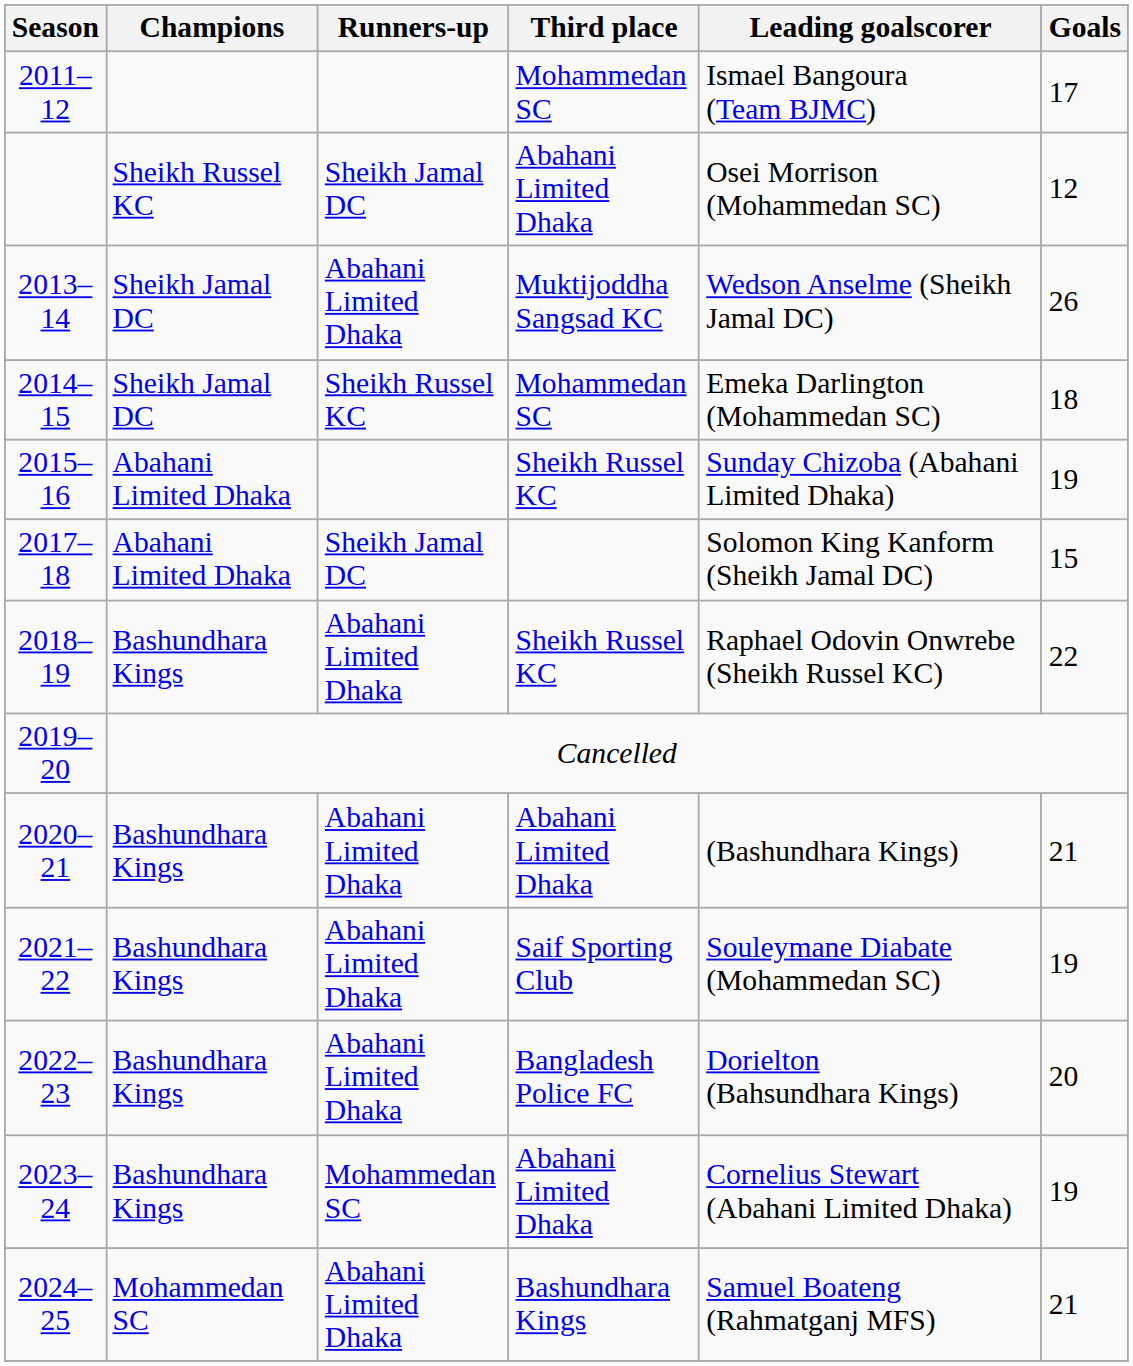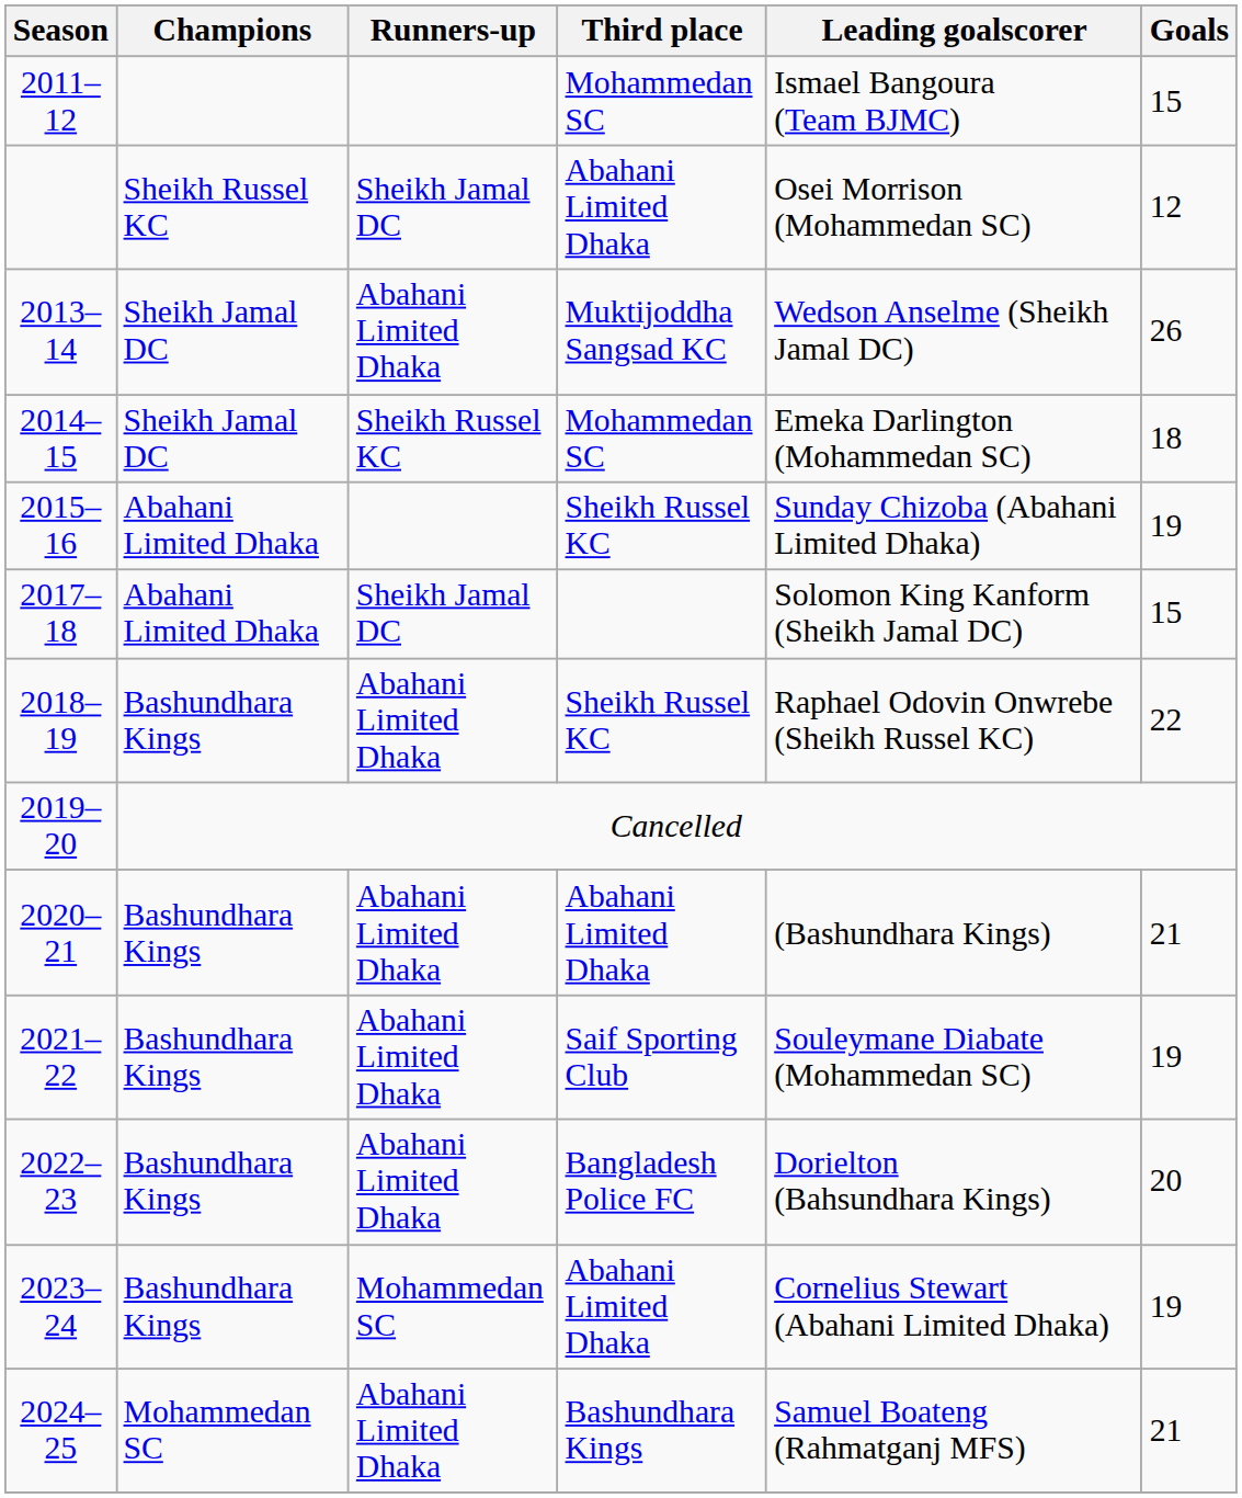 <table class="wikitable">
 <tr>
 <th width=7%>Season</th>
 <th width=19%>Champions</th>
 <th width=17%>Runners-up</th>
 <th width=17%>Third place</th>
 <th width=31%>Leading goalscorer</th>
 <th width=1%>Goals</th>
 </tr>
 <tr>
 <td style="text-align:center"><a href='#'>2011–12</a></td>
 <td></td>
 <td></td>
 <td><a href='#'>Mohammedan SC</a></td>
 <td> Ismael Bangoura	<br>(<a href='#'>Team BJMC</a>)</td>
-<td>17</td>
+<td>15</td>
 </tr>
 <tr>
 <td style="text-align:center"></td>
 <td><a href='#'>Sheikh Russel KC</a></td>
 <td><a href='#'>Sheikh Jamal DC</a></td>
 <td><a href='#'>Abahani Limited Dhaka</a></td>
 <td> Osei Morrison (Mohammedan SC)</td>
 <td>12</td>
 </tr>
 <tr>
 <td style="text-align:center"><a href='#'>2013–14</a></td>
 <td><a href='#'>Sheikh Jamal DC</a></td>
 <td><a href='#'>Abahani Limited Dhaka</a></td>
 <td><a href='#'>Muktijoddha Sangsad KC</a></td>
 <td> <a href='#'>Wedson Anselme</a> (Sheikh Jamal DC)</td>
 <td>26</td>
 </tr>
 <tr>
 <td style="text-align:center"><a href='#'>2014–15</a></td>
 <td><a href='#'>Sheikh Jamal DC</a></td>
 <td><a href='#'>Sheikh Russel KC</a></td>
 <td><a href='#'>Mohammedan SC</a></td>
 <td> Emeka Darlington (Mohammedan SC)</td>
 <td>18</td>
 </tr>
 <tr>
 <td style="text-align:center"><a href='#'>2015–16</a></td>
 <td><a href='#'>Abahani Limited Dhaka</a></td>
 <td></td>
 <td><a href='#'>Sheikh Russel KC</a></td>
 <td> <a href='#'>Sunday Chizoba</a> (Abahani Limited Dhaka)</td>
 <td>19</td>
 </tr>
 <tr>
 <td style="text-align:center"><a href='#'>2017–18</a></td>
 <td><a href='#'>Abahani Limited Dhaka</a></td>
 <td><a href='#'>Sheikh Jamal DC</a></td>
 <td></td>
 <td> Solomon King Kanform (Sheikh Jamal DC)</td>
 <td>15</td>
 </tr>
 <tr>
 <td style="text-align:center"><a href='#'>2018–19</a></td>
 <td><a href='#'>Bashundhara Kings</a></td>
 <td><a href='#'>Abahani Limited Dhaka</a></td>
 <td><a href='#'>Sheikh Russel KC</a></td>
 <td> Raphael Odovin Onwrebe (Sheikh Russel KC)</td>
 <td>22</td>
 </tr>
 <tr>
 <td style="text-align:center"><a href='#'>2019–20</a></td>
 <td style="text-align:center" colspan=5><em>Cancelled</em></td>
 </tr>
 <tr>
 <td style="text-align:center"><a href='#'>2020–21</a></td>
 <td><a href='#'>Bashundhara Kings</a></td>
 <td><a href='#'>Abahani Limited Dhaka</a></td>
 <td><a href='#'>Abahani Limited Dhaka</a></td>
 <td> (Bashundhara Kings)</td>
 <td>21</td>
 </tr>
 <tr>
 <td style="text-align:center"><a href='#'>2021–22</a></td>
 <td><a href='#'>Bashundhara Kings</a></td>
 <td><a href='#'>Abahani Limited Dhaka</a></td>
 <td><a href='#'>Saif Sporting Club</a></td>
 <td> <a href='#'>Souleymane Diabate</a> (Mohammedan SC)</td>
 <td>19</td>
 </tr>
 <tr>
 <td style="text-align:center"><a href='#'>2022–23</a></td>
 <td><a href='#'>Bashundhara Kings</a></td>
 <td><a href='#'>Abahani Limited Dhaka</a></td>
 <td><a href='#'>Bangladesh Police FC</a></td>
 <td> <a href='#'>Dorielton</a> <br>(Bahsundhara Kings)</td>
 <td>20</td>
 </tr>
 <tr>
 <td style="text-align:center"><a href='#'>2023–24</a></td>
 <td><a href='#'>Bashundhara Kings</a></td>
 <td><a href='#'>Mohammedan SC</a></td>
 <td><a href='#'>Abahani Limited Dhaka</a></td>
 <td> <a href='#'>Cornelius Stewart</a> (Abahani Limited Dhaka)</td>
 <td>19</td>
 </tr>
 <tr>
 <td style="text-align:center"><a href='#'>2024–25</a></td>
 <td><a href='#'>Mohammedan SC</a></td>
 <td><a href='#'>Abahani Limited Dhaka</a></td>
 <td><a href='#'>Bashundhara Kings</a></td>
 <td> <a href='#'>Samuel Boateng</a> (Rahmatganj MFS)</td>
 <td>21</td>
 </tr>
 <tr>
 </tr>
 </table>
